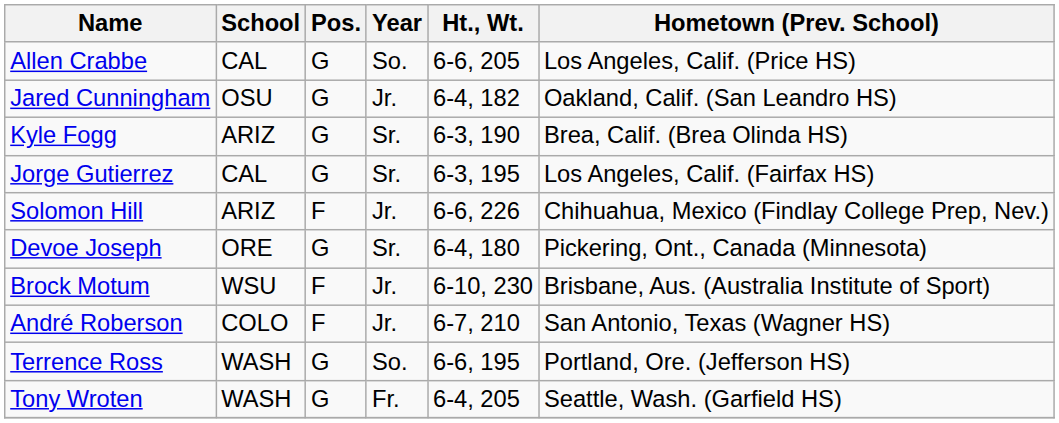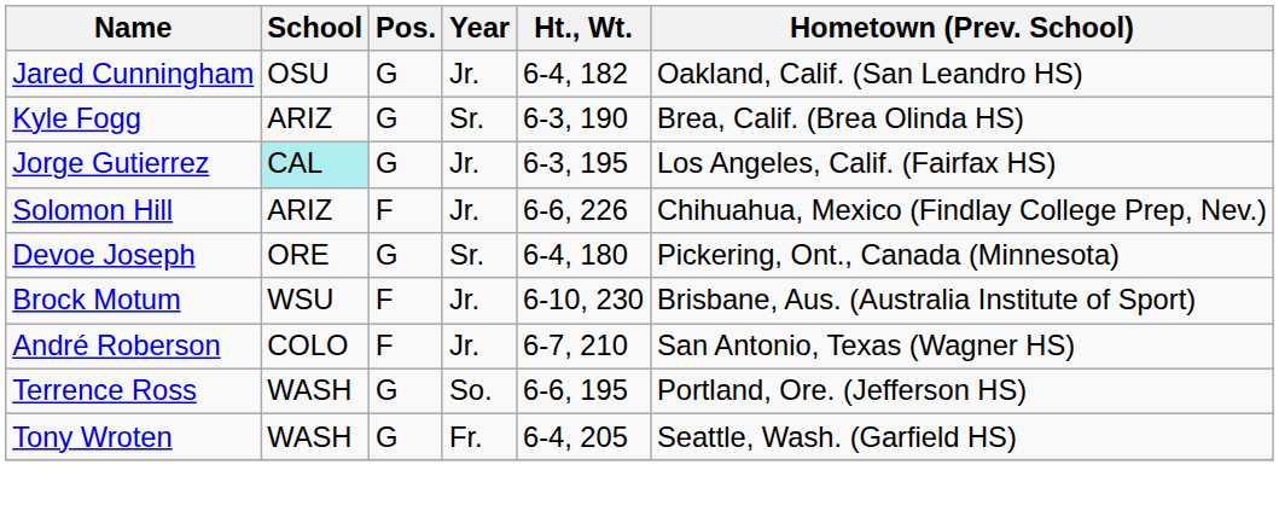 <table class="wikitable">
 <tr>
 <th>Name</th>
 <th>School</th>
 <th>Pos.</th>
 <th>Year</th>
 <th>Ht., Wt.</th>
 <th>Hometown (Prev. School)</th>
-</tr>
-<tr>
-<td><a href='#'>Allen Crabbe</a></td>
-<td>CAL</td>
-<td>G</td>
-<td>So.</td>
-<td>6-6, 205</td>
-<td>Los Angeles, Calif. (Price HS)</td>
 </tr>
 <tr>
 <td><a href='#'>Jared Cunningham</a></td>
 <td>OSU</td>
 <td>G</td>
 <td>Jr.</td>
 <td>6-4, 182</td>
 <td>Oakland, Calif. (San Leandro HS)</td>
 </tr>
 <tr>
 <td><a href='#'>Kyle Fogg</a></td>
 <td>ARIZ</td>
 <td>G</td>
 <td>Sr.</td>
 <td>6-3, 190</td>
 <td>Brea, Calif. (Brea Olinda HS)</td>
 </tr>
 <tr>
 <td><a href='#'>Jorge Gutierrez</a></td>
-<td>CAL</td>
+<td style="background: paleturquoise;">CAL</td>
 <td>G</td>
-<td>Sr.</td>
+<td>Jr.</td>
 <td>6-3, 195</td>
 <td>Los Angeles, Calif. (Fairfax HS)</td>
 </tr>
 <tr>
 <td><a href='#'>Solomon Hill</a></td>
 <td>ARIZ</td>
 <td>F</td>
 <td>Jr.</td>
 <td>6-6, 226</td>
 <td>Chihuahua, Mexico (Findlay College Prep, Nev.)</td>
 </tr>
 <tr>
 <td><a href='#'>Devoe Joseph</a></td>
 <td>ORE</td>
 <td>G</td>
 <td>Sr.</td>
 <td>6-4, 180</td>
 <td>Pickering, Ont., Canada (Minnesota)</td>
 </tr>
 <tr>
 <td><a href='#'>Brock Motum</a></td>
 <td>WSU</td>
 <td>F</td>
 <td>Jr.</td>
 <td>6-10, 230</td>
 <td>Brisbane, Aus. (Australia Institute of Sport)</td>
 </tr>
 <tr>
 <td><a href='#'>André Roberson</a></td>
 <td>COLO</td>
 <td>F</td>
 <td>Jr.</td>
 <td>6-7, 210</td>
 <td>San Antonio, Texas (Wagner HS)</td>
 </tr>
 <tr>
 <td><a href='#'>Terrence Ross</a></td>
 <td>WASH</td>
 <td>G</td>
 <td>So.</td>
 <td>6-6, 195</td>
 <td>Portland, Ore. (Jefferson HS)</td>
 </tr>
 <tr>
 <td><a href='#'>Tony Wroten</a></td>
 <td>WASH</td>
 <td>G</td>
 <td>Fr.</td>
 <td>6-4, 205</td>
 <td>Seattle, Wash. (Garfield HS)</td>
 </tr>
 <tr>
 </tr>
 </table>
